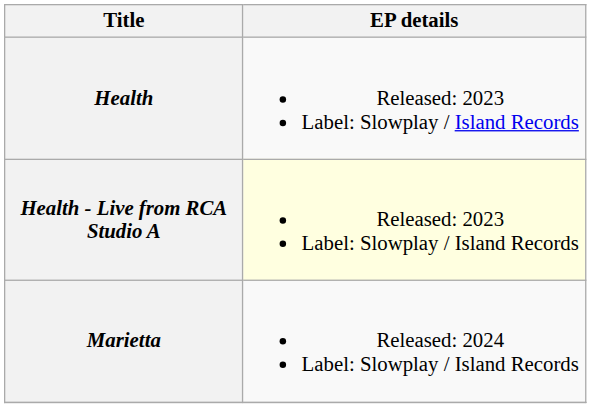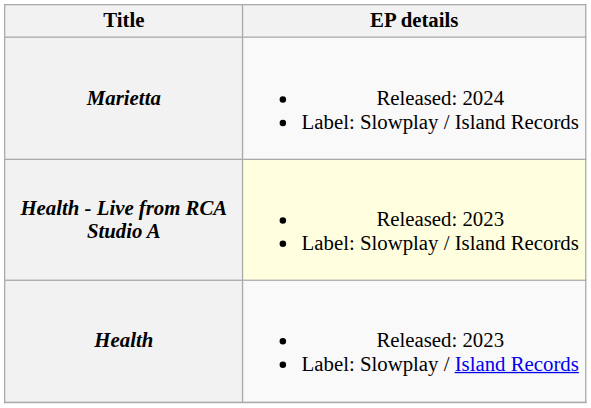 <table class="wikitable plainrowheaders" style="text-align:center; border:1">
 <tr>
 <th scope="col" style="width:11em;">Title</th>
 <th scope="col" style="width:16em;">EP details</th>
 </tr>
 <tr>
-<th scope="row"><em>Health</em></th>
-<td><br><ul><li>Released: 2023</li><li>Label: Slowplay / <a href='#'>Island Records</a></li></ul></td>
+<th scope="row"><em>Marietta</em></th>
+<td><br><ul><li>Released: 2024</li><li>Label: Slowplay / Island Records</li></ul></td>
 </tr>
 <tr>
 <th scope="row"><em>Health - Live from RCA Studio A</em></th>
 <td style="background: lightyellow;"><br><ul><li>Released: 2023</li><li>Label: Slowplay / Island Records</li></ul></td>
 </tr>
 <tr>
-<th scope="row"><em>Marietta</em></th>
-<td><br><ul><li>Released: 2024</li><li>Label: Slowplay / Island Records</li></ul></td>
+<th scope="row"><em>Health</em></th>
+<td><br><ul><li>Released: 2023</li><li>Label: Slowplay / <a href='#'>Island Records</a></li></ul></td>
 </tr>
 <tr>
 </tr>
 </table>
